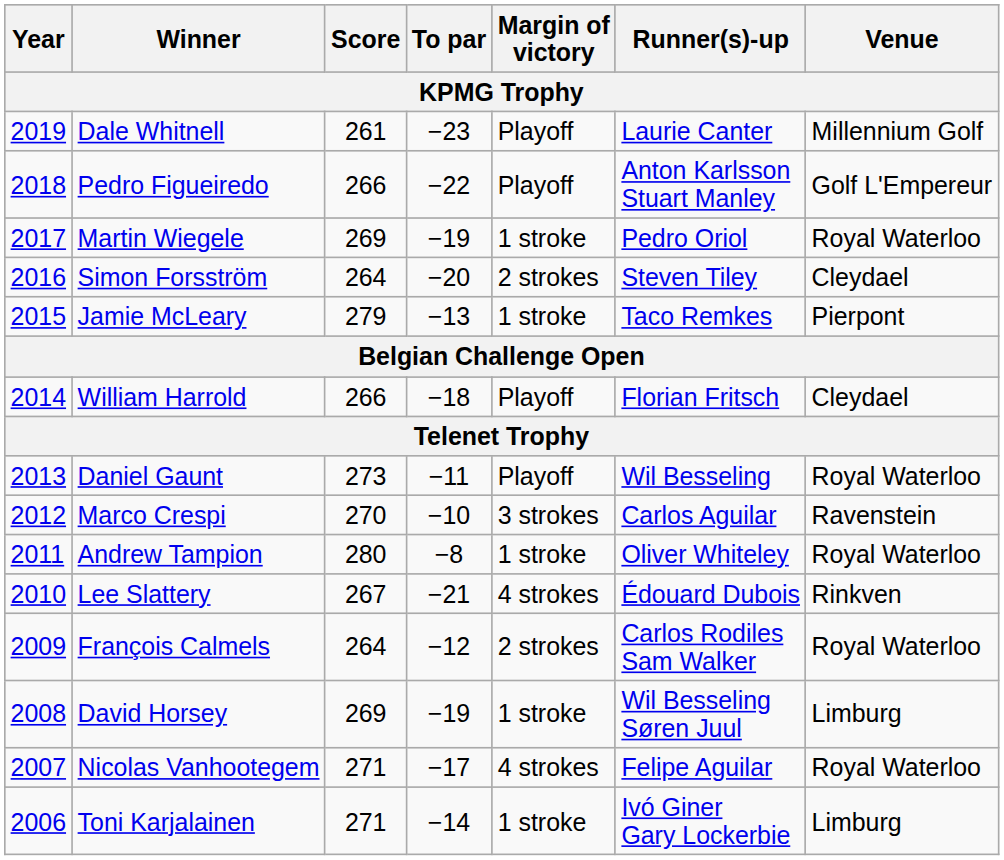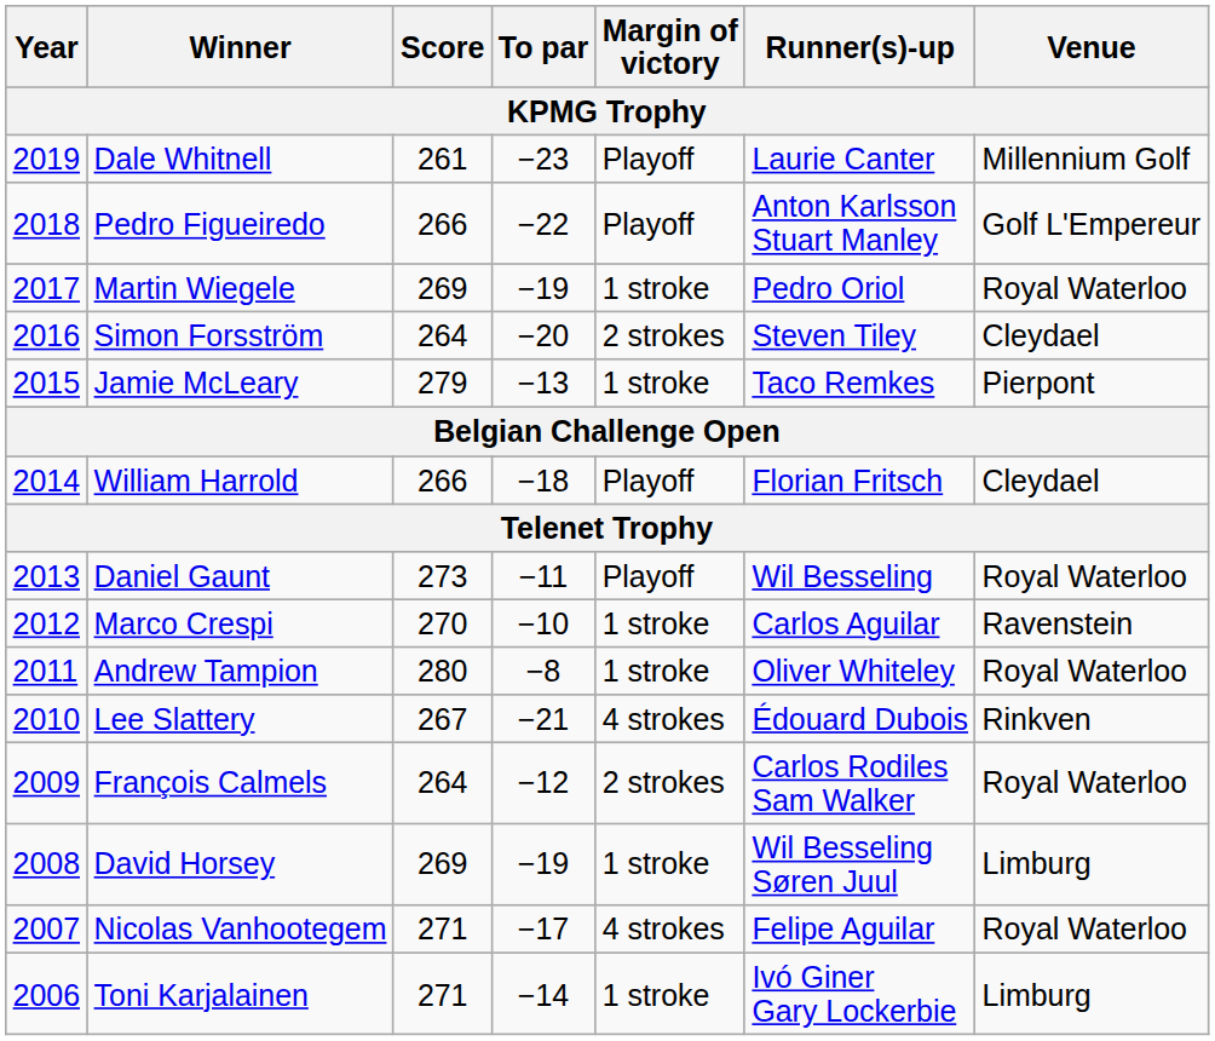 <table class=wikitable style="font-size:95%">
 <tr>
 <th>Year</th>
 <th>Winner</th>
 <th>Score</th>
 <th>To par</th>
 <th>Margin of<br>victory</th>
 <th>Runner(s)-up</th>
 <th>Venue</th>
 </tr>
 <tr>
 <th colspan=8>KPMG Trophy</th>
 </tr>
 <tr>
 <td><a href='#'>2019</a></td>
 <td> <a href='#'>Dale Whitnell</a></td>
 <td align=center>261</td>
 <td align=center>−23</td>
 <td>Playoff</td>
 <td> <a href='#'>Laurie Canter</a></td>
 <td>Millennium Golf</td>
 </tr>
 <tr>
 <td><a href='#'>2018</a></td>
 <td> <a href='#'>Pedro Figueiredo</a></td>
 <td align=center>266</td>
 <td align=center>−22</td>
 <td>Playoff</td>
 <td> <a href='#'>Anton Karlsson</a><br> <a href='#'>Stuart Manley</a></td>
 <td>Golf L'Empereur</td>
 </tr>
 <tr>
 <td><a href='#'>2017</a></td>
 <td> <a href='#'>Martin Wiegele</a></td>
 <td align=center>269</td>
 <td align=center>−19</td>
 <td>1 stroke</td>
 <td> <a href='#'>Pedro Oriol</a></td>
 <td>Royal Waterloo</td>
 </tr>
 <tr>
 <td><a href='#'>2016</a></td>
 <td> <a href='#'>Simon Forsström</a></td>
 <td align=center>264</td>
 <td align=center>−20</td>
 <td>2 strokes</td>
 <td> <a href='#'>Steven Tiley</a></td>
 <td>Cleydael</td>
 </tr>
 <tr>
 <td><a href='#'>2015</a></td>
 <td> <a href='#'>Jamie McLeary</a></td>
 <td align=center>279</td>
 <td align=center>−13</td>
 <td>1 stroke</td>
 <td> <a href='#'>Taco Remkes</a></td>
 <td>Pierpont</td>
 </tr>
 <tr>
 <th colspan=8>Belgian Challenge Open</th>
 </tr>
 <tr>
 <td><a href='#'>2014</a></td>
 <td> <a href='#'>William Harrold</a></td>
 <td align=center>266</td>
 <td align=center>−18</td>
 <td>Playoff</td>
 <td> <a href='#'>Florian Fritsch</a></td>
 <td>Cleydael</td>
 </tr>
 <tr>
 <th colspan=8>Telenet Trophy</th>
 </tr>
 <tr>
 <td><a href='#'>2013</a></td>
 <td> <a href='#'>Daniel Gaunt</a></td>
 <td align=center>273</td>
 <td align=center>−11</td>
 <td>Playoff</td>
 <td> <a href='#'>Wil Besseling</a></td>
 <td>Royal Waterloo</td>
 </tr>
 <tr>
 <td><a href='#'>2012</a></td>
 <td> <a href='#'>Marco Crespi</a></td>
 <td align=center>270</td>
 <td align=center>−10</td>
-<td>3 strokes</td>
+<td>1 stroke</td>
 <td> <a href='#'>Carlos Aguilar</a></td>
 <td>Ravenstein</td>
 </tr>
 <tr>
 <td><a href='#'>2011</a></td>
 <td> <a href='#'>Andrew Tampion</a></td>
 <td align=center>280</td>
 <td align=center>−8</td>
 <td>1 stroke</td>
 <td> <a href='#'>Oliver Whiteley</a></td>
 <td>Royal Waterloo</td>
 </tr>
 <tr>
 <td><a href='#'>2010</a></td>
 <td> <a href='#'>Lee Slattery</a></td>
 <td align=center>267</td>
 <td align=center>−21</td>
 <td>4 strokes</td>
 <td> <a href='#'>Édouard Dubois</a></td>
 <td>Rinkven</td>
 </tr>
 <tr>
 <td><a href='#'>2009</a></td>
 <td> <a href='#'>François Calmels</a></td>
 <td align=center>264</td>
 <td align=center>−12</td>
 <td>2 strokes</td>
 <td> <a href='#'>Carlos Rodiles</a><br> <a href='#'>Sam Walker</a></td>
 <td>Royal Waterloo</td>
 </tr>
 <tr>
 <td><a href='#'>2008</a></td>
 <td> <a href='#'>David Horsey</a></td>
 <td align=center>269</td>
 <td align=center>−19</td>
 <td>1 stroke</td>
 <td> <a href='#'>Wil Besseling</a><br> <a href='#'>Søren Juul</a></td>
 <td>Limburg</td>
 </tr>
 <tr>
 <td><a href='#'>2007</a></td>
 <td> <a href='#'>Nicolas Vanhootegem</a></td>
 <td align=center>271</td>
 <td align=center>−17</td>
 <td>4 strokes</td>
 <td> <a href='#'>Felipe Aguilar</a></td>
 <td>Royal Waterloo</td>
 </tr>
 <tr>
 <td><a href='#'>2006</a></td>
 <td> <a href='#'>Toni Karjalainen</a></td>
 <td align=center>271</td>
 <td align=center>−14</td>
 <td>1 stroke</td>
 <td> <a href='#'>Ivó Giner</a><br> <a href='#'>Gary Lockerbie</a></td>
 <td>Limburg</td>
 </tr>
 </table>
